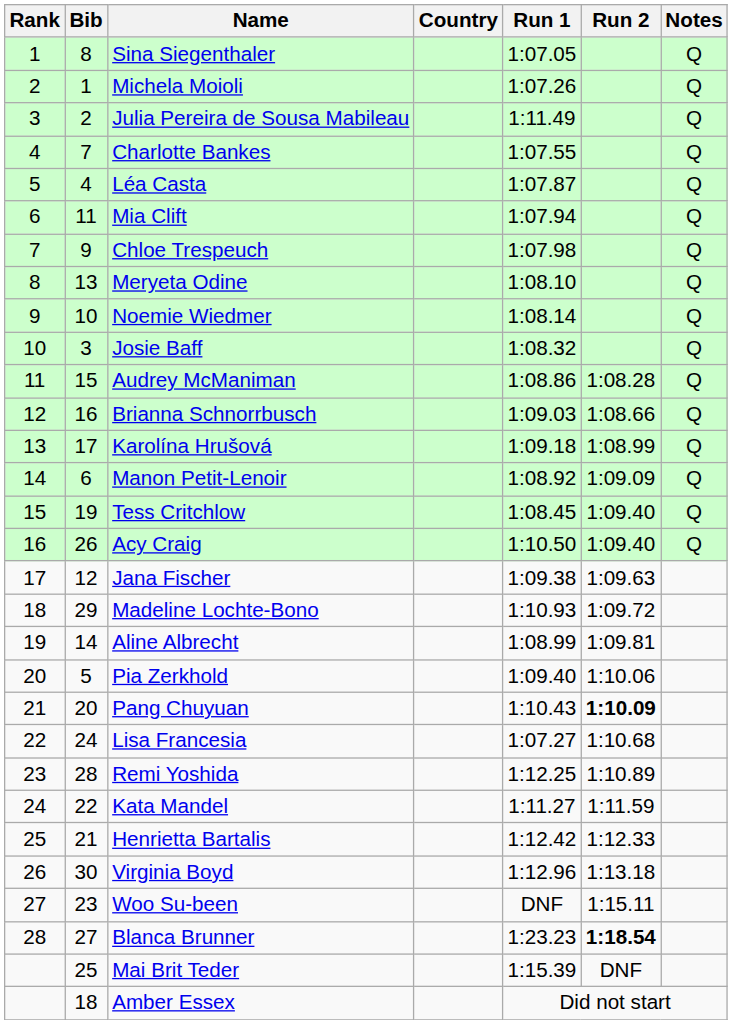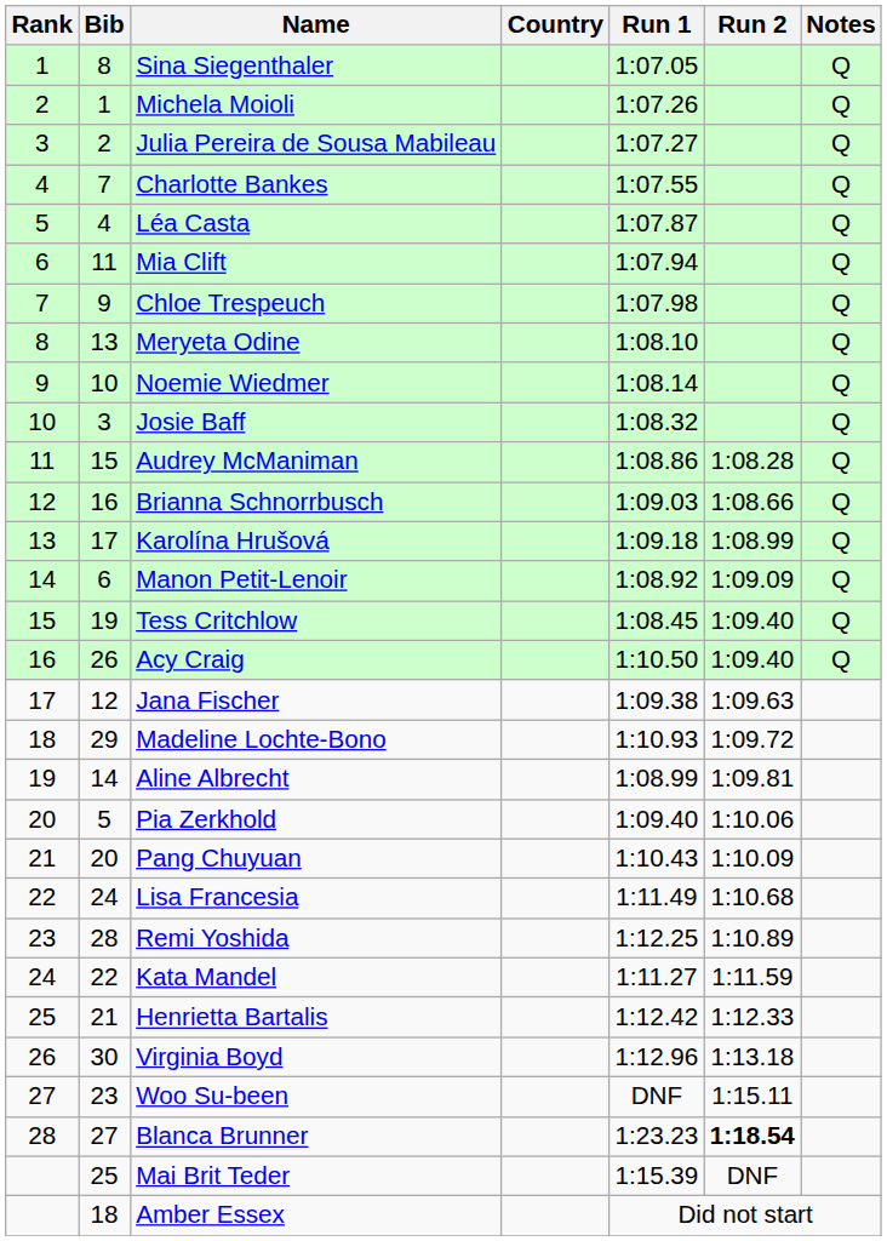 <table class="wikitable sortable" style="text-align:center">
 <tr>
 <th>Rank</th>
 <th>Bib</th>
 <th>Name</th>
 <th>Country</th>
 <th>Run 1</th>
 <th>Run 2</th>
 <th>Notes</th>
 </tr>
 <tr bgcolor=ccffcc>
 <td>1</td>
 <td>8</td>
 <td align=left><a href='#'>Sina Siegenthaler</a></td>
 <td align=left></td>
 <td>1:07.05</td>
 <td></td>
 <td>Q</td>
 </tr>
 <tr bgcolor=ccffcc>
 <td>2</td>
 <td>1</td>
 <td align=left><a href='#'>Michela Moioli</a></td>
 <td align=left></td>
 <td>1:07.26</td>
 <td></td>
 <td>Q</td>
 </tr>
 <tr bgcolor=ccffcc>
 <td>3</td>
 <td>2</td>
 <td align=left><a href='#'>Julia Pereira de Sousa Mabileau</a></td>
 <td align=left></td>
-<td>1:11.49</td>
+<td>1:07.27</td>
 <td></td>
 <td>Q</td>
 </tr>
 <tr bgcolor=ccffcc>
 <td>4</td>
 <td>7</td>
 <td align=left><a href='#'>Charlotte Bankes</a></td>
 <td align=left></td>
 <td>1:07.55</td>
 <td></td>
 <td>Q</td>
 </tr>
 <tr bgcolor=ccffcc>
 <td>5</td>
 <td>4</td>
 <td align=left><a href='#'>Léa Casta</a></td>
 <td align=left></td>
 <td>1:07.87</td>
 <td></td>
 <td>Q</td>
 </tr>
 <tr bgcolor=ccffcc>
 <td>6</td>
 <td>11</td>
 <td align=left><a href='#'>Mia Clift</a></td>
 <td align=left></td>
 <td>1:07.94</td>
 <td></td>
 <td>Q</td>
 </tr>
 <tr bgcolor=ccffcc>
 <td>7</td>
 <td>9</td>
 <td align=left><a href='#'>Chloe Trespeuch</a></td>
 <td align=left></td>
 <td>1:07.98</td>
 <td></td>
 <td>Q</td>
 </tr>
 <tr bgcolor=ccffcc>
 <td>8</td>
 <td>13</td>
 <td align=left><a href='#'>Meryeta Odine</a></td>
 <td align=left></td>
 <td>1:08.10</td>
 <td></td>
 <td>Q</td>
 </tr>
 <tr bgcolor=ccffcc>
 <td>9</td>
 <td>10</td>
 <td align=left><a href='#'>Noemie Wiedmer</a></td>
 <td align=left></td>
 <td>1:08.14</td>
 <td></td>
 <td>Q</td>
 </tr>
 <tr bgcolor=ccffcc>
 <td>10</td>
 <td>3</td>
 <td align=left><a href='#'>Josie Baff</a></td>
 <td align=left></td>
 <td>1:08.32</td>
 <td></td>
 <td>Q</td>
 </tr>
 <tr bgcolor=ccffcc>
 <td>11</td>
 <td>15</td>
 <td align=left><a href='#'>Audrey McManiman</a></td>
 <td align=left></td>
 <td>1:08.86</td>
 <td>1:08.28</td>
 <td>Q</td>
 </tr>
 <tr bgcolor=ccffcc>
 <td>12</td>
 <td>16</td>
 <td align=left><a href='#'>Brianna Schnorrbusch</a></td>
 <td align=left></td>
 <td>1:09.03</td>
 <td>1:08.66</td>
 <td>Q</td>
 </tr>
 <tr bgcolor=ccffcc>
 <td>13</td>
 <td>17</td>
 <td align=left><a href='#'>Karolína Hrušová</a></td>
 <td align=left></td>
 <td>1:09.18</td>
 <td>1:08.99</td>
 <td>Q</td>
 </tr>
 <tr bgcolor=ccffcc>
 <td>14</td>
 <td>6</td>
 <td align=left><a href='#'>Manon Petit-Lenoir</a></td>
 <td align=left></td>
 <td>1:08.92</td>
 <td>1:09.09</td>
 <td>Q</td>
 </tr>
 <tr bgcolor=ccffcc>
 <td>15</td>
 <td>19</td>
 <td align=left><a href='#'>Tess Critchlow</a></td>
 <td align=left></td>
 <td>1:08.45</td>
 <td>1:09.40</td>
 <td>Q</td>
 </tr>
 <tr bgcolor=ccffcc>
 <td>16</td>
 <td>26</td>
 <td align=left><a href='#'>Acy Craig</a></td>
 <td align=left></td>
 <td>1:10.50</td>
 <td>1:09.40</td>
 <td>Q</td>
 </tr>
 <tr>
 <td>17</td>
 <td>12</td>
 <td align=left><a href='#'>Jana Fischer</a></td>
 <td align=left></td>
 <td>1:09.38</td>
 <td>1:09.63</td>
 <td></td>
 </tr>
 <tr>
 <td>18</td>
 <td>29</td>
 <td align=left><a href='#'>Madeline Lochte-Bono</a></td>
 <td align=left></td>
 <td>1:10.93</td>
 <td>1:09.72</td>
 <td></td>
 </tr>
 <tr>
 <td>19</td>
 <td>14</td>
 <td align=left><a href='#'>Aline Albrecht</a></td>
 <td align=left></td>
 <td>1:08.99</td>
 <td>1:09.81</td>
 <td></td>
 </tr>
 <tr>
 <td>20</td>
 <td>5</td>
 <td align=left><a href='#'>Pia Zerkhold</a></td>
 <td align=left></td>
 <td>1:09.40</td>
 <td>1:10.06</td>
 <td></td>
 </tr>
 <tr>
 <td>21</td>
 <td>20</td>
 <td align=left><a href='#'>Pang Chuyuan</a></td>
 <td align=left></td>
 <td>1:10.43</td>
-<td><strong>1:10.09</strong></td>
+<td>1:10.09</td>
 <td></td>
 </tr>
 <tr>
 <td>22</td>
 <td>24</td>
 <td align=left><a href='#'>Lisa Francesia</a></td>
 <td align=left></td>
-<td>1:07.27</td>
+<td>1:11.49</td>
 <td>1:10.68</td>
 <td></td>
 </tr>
 <tr>
 <td>23</td>
 <td>28</td>
 <td align=left><a href='#'>Remi Yoshida</a></td>
 <td align=left></td>
 <td>1:12.25</td>
 <td>1:10.89</td>
 <td></td>
 </tr>
 <tr>
 <td>24</td>
 <td>22</td>
 <td align=left><a href='#'>Kata Mandel</a></td>
 <td align=left></td>
 <td>1:11.27</td>
 <td>1:11.59</td>
 <td></td>
 </tr>
 <tr>
 <td>25</td>
 <td>21</td>
 <td align=left><a href='#'>Henrietta Bartalis</a></td>
 <td align=left></td>
 <td>1:12.42</td>
 <td>1:12.33</td>
 <td></td>
 </tr>
 <tr>
 <td>26</td>
 <td>30</td>
 <td align=left><a href='#'>Virginia Boyd</a></td>
 <td align=left></td>
 <td>1:12.96</td>
 <td>1:13.18</td>
 <td></td>
 </tr>
 <tr>
 <td>27</td>
 <td>23</td>
 <td align=left><a href='#'>Woo Su-been</a></td>
 <td align=left></td>
 <td>DNF</td>
 <td>1:15.11</td>
 <td></td>
 </tr>
 <tr>
 <td>28</td>
 <td>27</td>
 <td align=left><a href='#'>Blanca Brunner</a></td>
 <td align=left></td>
 <td>1:23.23</td>
 <td><strong>1:18.54</strong></td>
 <td></td>
 </tr>
 <tr>
 <td></td>
 <td>25</td>
 <td align=left><a href='#'>Mai Brit Teder</a></td>
 <td align=left></td>
 <td>1:15.39</td>
 <td>DNF</td>
 <td></td>
 </tr>
 <tr>
 <td></td>
 <td>18</td>
 <td align=left><a href='#'>Amber Essex</a></td>
 <td align=left></td>
 <td colspan=3>Did not start</td>
 </tr>
 </table>
